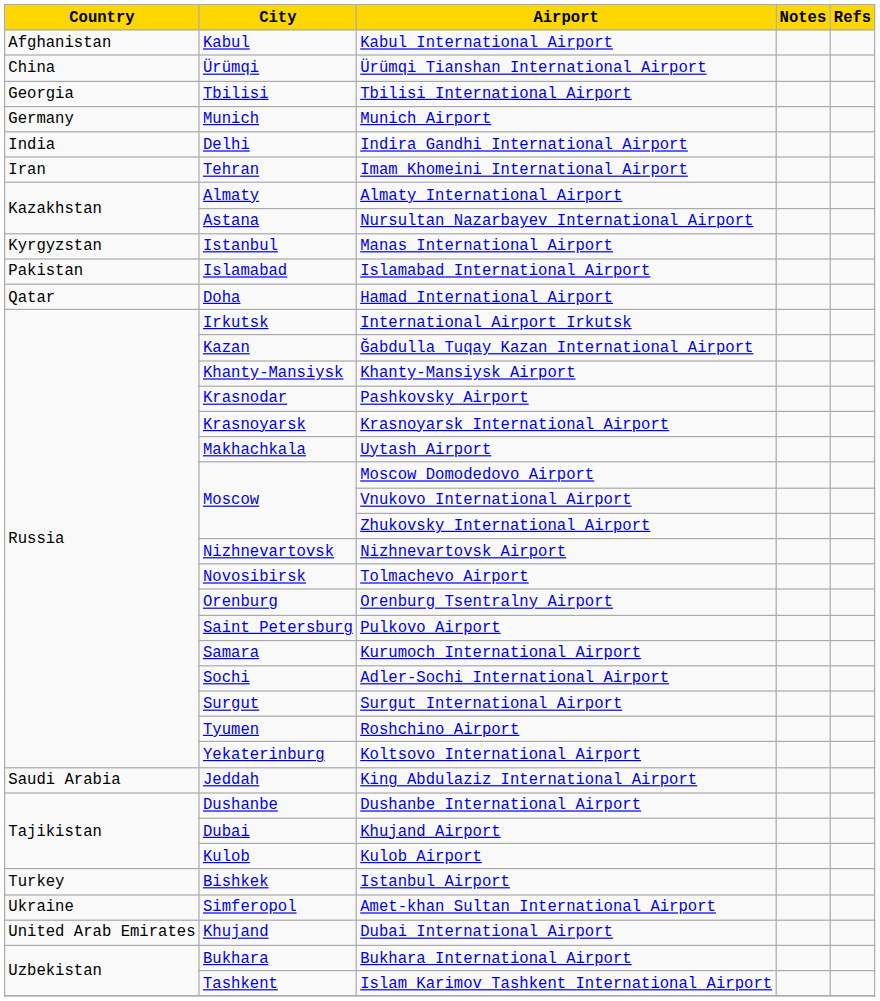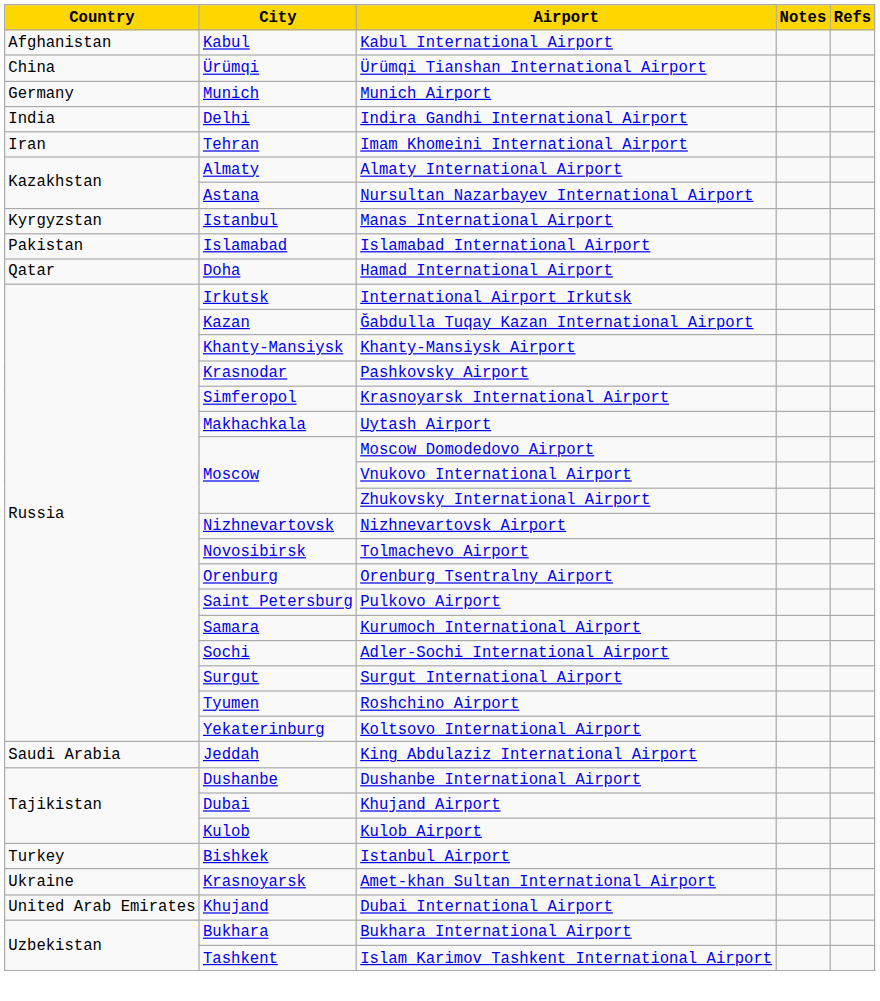 <table class="sortable wikitable">
 <tr>
 <th style="background:gold; color:black;">Country</th>
 <th style="background:gold; color:black;">City</th>
 <th style="background:gold; color:black;">Airport</th>
 <th style="background:gold; color:black;">Notes</th>
 <th style="background:gold; color:black;">Refs</th>
 </tr>
 <tr>
 <td>Afghanistan</td>
 <td><a href='#'>Kabul</a></td>
 <td><a href='#'>Kabul International Airport</a></td>
 <td></td>
 <td align=center></td>
 </tr>
 <tr>
 <td>China</td>
 <td><a href='#'>Ürümqi</a></td>
 <td><a href='#'>Ürümqi Tianshan International Airport</a></td>
 <td align=center></td>
-<td align=center></td>
-</tr>
-<tr>
-<td>Georgia</td>
-<td><a href='#'>Tbilisi</a></td>
-<td><a href='#'>Tbilisi International Airport</a></td>
-<td></td>
 <td align=center></td>
 </tr>
 <tr>
 <td>Germany</td>
 <td><a href='#'>Munich</a></td>
 <td><a href='#'>Munich Airport</a></td>
 <td align=center></td>
 <td align=center></td>
 </tr>
 <tr>
 <td>India</td>
 <td><a href='#'>Delhi</a></td>
 <td><a href='#'>Indira Gandhi International Airport</a></td>
 <td align=center></td>
 <td align=center></td>
 </tr>
 <tr>
 <td>Iran</td>
 <td><a href='#'>Tehran</a></td>
 <td><a href='#'>Imam Khomeini International Airport</a></td>
 <td align=center></td>
 <td align=center></td>
 </tr>
 <tr>
 <td rowspan="2">Kazakhstan</td>
 <td><a href='#'>Almaty</a></td>
 <td><a href='#'>Almaty International Airport</a></td>
 <td align=center></td>
 <td align=center></td>
 </tr>
 <tr>
 <td><a href='#'>Astana</a></td>
 <td><a href='#'>Nursultan Nazarbayev International Airport</a></td>
 <td align=center></td>
 <td align=center></td>
 </tr>
 <tr>
 <td>Kyrgyzstan</td>
 <td><a href='#'>Istanbul</a></td>
 <td><a href='#'>Manas International Airport</a></td>
 <td align=center></td>
 <td align=center></td>
 </tr>
 <tr>
 <td rowspan="1">Pakistan</td>
 <td><a href='#'>Islamabad</a></td>
 <td><a href='#'>Islamabad International Airport</a></td>
 <td align=center></td>
 <td align=center></td>
 </tr>
 <tr>
 <td>Qatar</td>
 <td><a href='#'>Doha</a></td>
 <td><a href='#'>Hamad International Airport</a></td>
 <td align=center></td>
 <td align=center></td>
 </tr>
 <tr>
 <td rowspan="18">Russia</td>
 <td><a href='#'>Irkutsk</a></td>
 <td><a href='#'>International Airport Irkutsk</a></td>
 <td></td>
 <td align=center></td>
 </tr>
 <tr>
 <td><a href='#'>Kazan</a></td>
 <td><a href='#'>Ğabdulla Tuqay Kazan International Airport</a></td>
 <td align=center></td>
 <td align=center></td>
 </tr>
 <tr>
 <td><a href='#'>Khanty-Mansiysk</a></td>
 <td><a href='#'>Khanty-Mansiysk Airport</a></td>
 <td></td>
 <td align=center></td>
 </tr>
 <tr>
 <td><a href='#'>Krasnodar</a></td>
 <td><a href='#'>Pashkovsky Airport</a></td>
 <td></td>
 <td align=center></td>
 </tr>
 <tr>
-<td><a href='#'>Krasnoyarsk</a></td>
+<td><a href='#'>Simferopol</a></td>
 <td><a href='#'>Krasnoyarsk International Airport</a></td>
 <td></td>
 <td align=center></td>
 </tr>
 <tr>
 <td><a href='#'>Makhachkala</a></td>
 <td><a href='#'>Uytash Airport</a></td>
 <td></td>
 <td align=center></td>
 </tr>
 <tr>
 <td rowspan="3"><a href='#'>Moscow</a></td>
 <td><a href='#'>Moscow Domodedovo Airport</a></td>
 <td align=center></td>
 <td align=center></td>
 </tr>
 <tr>
 <td><a href='#'>Vnukovo International Airport</a></td>
 <td align=center></td>
 <td align=center></td>
 </tr>
 <tr>
 <td><a href='#'>Zhukovsky International Airport</a></td>
 <td align=center></td>
 <td align=center></td>
 </tr>
 <tr>
 <td><a href='#'>Nizhnevartovsk</a></td>
 <td><a href='#'>Nizhnevartovsk Airport</a></td>
 <td></td>
 <td align=center></td>
 </tr>
 <tr>
 <td><a href='#'>Novosibirsk</a></td>
 <td><a href='#'>Tolmachevo Airport</a></td>
 <td align=center></td>
 <td align=center></td>
 </tr>
 <tr>
 <td><a href='#'>Orenburg</a></td>
 <td><a href='#'>Orenburg Tsentralny Airport</a></td>
 <td></td>
 <td align=center></td>
 </tr>
 <tr>
 <td><a href='#'>Saint Petersburg</a></td>
 <td><a href='#'>Pulkovo Airport</a></td>
 <td align=center></td>
 <td align=center></td>
 </tr>
 <tr>
 <td><a href='#'>Samara</a></td>
 <td><a href='#'>Kurumoch International Airport</a></td>
 <td align=center></td>
 <td align=center></td>
 </tr>
 <tr>
 <td><a href='#'>Sochi</a></td>
 <td><a href='#'>Adler-Sochi International Airport</a></td>
 <td align=center></td>
 <td align=center></td>
 </tr>
 <tr>
 <td><a href='#'>Surgut</a></td>
 <td><a href='#'>Surgut International Airport</a></td>
 <td align=center></td>
 <td align=center></td>
 </tr>
 <tr>
 <td><a href='#'>Tyumen</a></td>
 <td><a href='#'>Roshchino Airport</a></td>
 <td></td>
 <td align=center></td>
 </tr>
 <tr>
 <td><a href='#'>Yekaterinburg</a></td>
 <td><a href='#'>Koltsovo International Airport</a></td>
 <td align=center></td>
 <td align=center></td>
 </tr>
 <tr>
 <td>Saudi Arabia</td>
 <td><a href='#'>Jeddah</a></td>
 <td><a href='#'>King Abdulaziz International Airport</a></td>
 <td align=center></td>
 <td align=center></td>
 </tr>
 <tr>
 <td rowspan="3">Tajikistan</td>
 <td><a href='#'>Dushanbe</a></td>
 <td><a href='#'>Dushanbe International Airport</a></td>
 <td></td>
 <td align=center></td>
 </tr>
 <tr>
 <td><a href='#'>Dubai</a></td>
 <td><a href='#'>Khujand Airport</a></td>
 <td></td>
 <td align=center></td>
 </tr>
 <tr>
 <td><a href='#'>Kulob</a></td>
 <td><a href='#'>Kulob Airport</a></td>
 <td align=center></td>
 <td align=center></td>
 </tr>
 <tr>
 <td>Turkey</td>
 <td><a href='#'>Bishkek</a></td>
 <td><a href='#'>Istanbul Airport</a></td>
 <td align=center></td>
 <td align=center></td>
 </tr>
 <tr>
 <td>Ukraine</td>
-<td><a href='#'>Simferopol</a></td>
+<td><a href='#'>Krasnoyarsk</a></td>
 <td><a href='#'>Amet-khan Sultan International Airport</a></td>
 <td></td>
 <td align=center></td>
 </tr>
 <tr>
 <td>United Arab Emirates</td>
 <td><a href='#'>Khujand</a></td>
 <td><a href='#'>Dubai International Airport</a></td>
 <td align=center></td>
 <td align=center></td>
 </tr>
 <tr>
 <td rowspan="2">Uzbekistan</td>
 <td><a href='#'>Bukhara</a></td>
 <td><a href='#'>Bukhara International Airport</a></td>
 <td></td>
 <td align=center></td>
 </tr>
 <tr>
 <td><a href='#'>Tashkent</a></td>
 <td><a href='#'>Islam Karimov Tashkent International Airport</a></td>
 <td align=center></td>
 <td align=center></td>
 </tr>
 <tr>
 </tr>
 </table>
